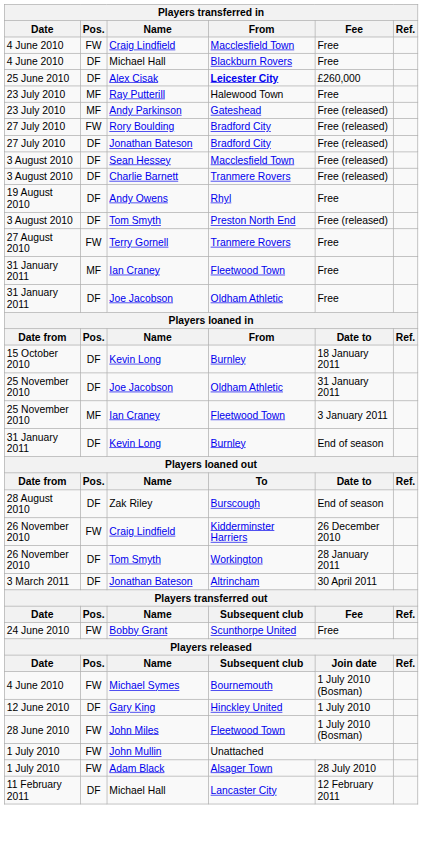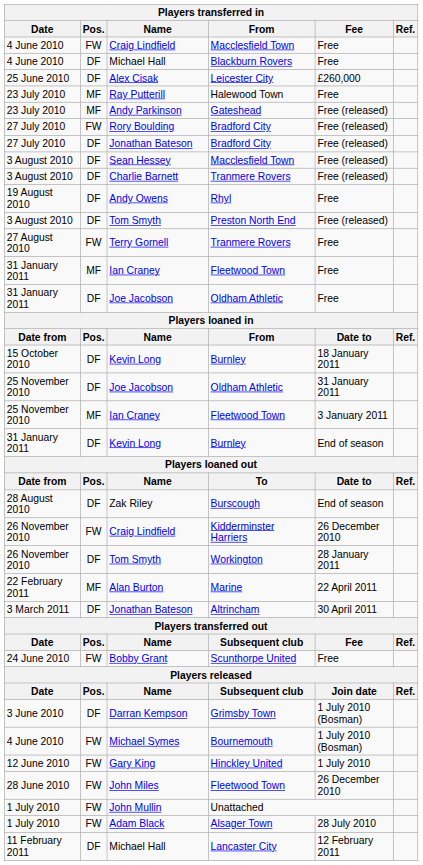 <table class="wikitable" style="font-size:95%;">
 <tr>
 <th colspan="6">Players transferred in</th>
 </tr>
 <tr>
 <th width="120px">Date</th>
 <th width="25px">Pos.</th>
 <th width="175px">Name</th>
 <th width="175px">From</th>
 <th width="125px">Fee</th>
 <th width="25px">Ref.</th>
 </tr>
 <tr>
 <td>4 June 2010</td>
 <td align="center">FW</td>
 <td> <a href='#'>Craig Lindfield</a></td>
 <td> <a href='#'>Macclesfield Town</a></td>
 <td>Free</td>
 <td align="center"></td>
 </tr>
 <tr>
 <td>4 June 2010</td>
 <td align="center">DF</td>
 <td> Michael Hall</td>
 <td> <a href='#'>Blackburn Rovers</a></td>
 <td>Free</td>
 <td align="center"></td>
 </tr>
 <tr>
 <td>25 June 2010</td>
 <td align="center">DF</td>
 <td> <a href='#'>Alex Cisak</a></td>
-<td><strong> <a href='#'>Leicester City</a></strong></td>
+<td> <a href='#'>Leicester City</a></td>
 <td>£260,000</td>
 <td align="center"></td>
 </tr>
 <tr>
 <td>23 July 2010</td>
 <td align="center">MF</td>
 <td> <a href='#'>Ray Putterill</a></td>
 <td> Halewood Town</td>
 <td>Free</td>
 <td align="center"></td>
 </tr>
 <tr>
 <td>23 July 2010</td>
 <td align="center">MF</td>
 <td> <a href='#'>Andy Parkinson</a></td>
 <td> <a href='#'>Gateshead</a></td>
 <td>Free (released)</td>
 <td align="center"></td>
 </tr>
 <tr>
 <td>27 July 2010</td>
 <td align="center">FW</td>
 <td> <a href='#'>Rory Boulding</a></td>
 <td> <a href='#'>Bradford City</a></td>
 <td>Free (released)</td>
 <td align="center"></td>
 </tr>
 <tr>
 <td>27 July 2010</td>
 <td align="center">DF</td>
 <td> <a href='#'>Jonathan Bateson</a></td>
 <td> <a href='#'>Bradford City</a></td>
 <td>Free (released)</td>
 <td align="center"></td>
 </tr>
 <tr>
 <td>3 August 2010</td>
 <td align="center">DF</td>
 <td> <a href='#'>Sean Hessey</a></td>
 <td> <a href='#'>Macclesfield Town</a></td>
 <td>Free (released)</td>
 <td align="center"></td>
 </tr>
 <tr>
 <td>3 August 2010</td>
 <td align="center">DF</td>
 <td> <a href='#'>Charlie Barnett</a></td>
 <td> <a href='#'>Tranmere Rovers</a></td>
 <td>Free (released)</td>
 <td align="center"></td>
 </tr>
 <tr>
 <td>19 August 2010</td>
 <td align="center">DF</td>
 <td> <a href='#'>Andy Owens</a></td>
 <td> <a href='#'>Rhyl</a></td>
 <td>Free</td>
 <td align="center"></td>
 </tr>
 <tr>
 <td>3 August 2010</td>
 <td align="center">DF</td>
 <td> <a href='#'>Tom Smyth</a></td>
 <td> <a href='#'>Preston North End</a></td>
 <td>Free (released)</td>
 <td align="center"></td>
 </tr>
 <tr>
 <td>27 August 2010</td>
 <td align="center">FW</td>
 <td> <a href='#'>Terry Gornell</a></td>
 <td> <a href='#'>Tranmere Rovers</a></td>
 <td>Free</td>
 <td align="center"></td>
 </tr>
 <tr>
 <td>31 January 2011</td>
 <td align="center">MF</td>
 <td> <a href='#'>Ian Craney</a></td>
 <td> <a href='#'>Fleetwood Town</a></td>
 <td>Free</td>
 <td align="center"></td>
 </tr>
 <tr>
 <td>31 January 2011</td>
 <td align="center">DF</td>
 <td> <a href='#'>Joe Jacobson</a></td>
 <td> <a href='#'>Oldham Athletic</a></td>
 <td>Free</td>
 <td align="center"></td>
 </tr>
 <tr>
 <th colspan="6">Players loaned in</th>
 </tr>
 <tr>
 <th>Date from</th>
 <th>Pos.</th>
 <th>Name</th>
 <th>From</th>
 <th>Date to</th>
 <th>Ref.</th>
 </tr>
 <tr>
 <td>15 October 2010</td>
 <td align="center">DF</td>
 <td> <a href='#'>Kevin Long</a></td>
 <td> <a href='#'>Burnley</a></td>
 <td>18 January 2011</td>
 <td align="center"></td>
 </tr>
 <tr>
 <td>25 November 2010</td>
 <td align="center">DF</td>
 <td> <a href='#'>Joe Jacobson</a></td>
 <td> <a href='#'>Oldham Athletic</a></td>
 <td>31 January 2011</td>
 <td align="center"></td>
 </tr>
 <tr>
 <td>25 November 2010</td>
 <td align="center">MF</td>
 <td> <a href='#'>Ian Craney</a></td>
 <td> <a href='#'>Fleetwood Town</a></td>
 <td>3 January 2011</td>
 <td align="center"></td>
 </tr>
 <tr>
 <td>31 January 2011</td>
 <td align="center">DF</td>
 <td> <a href='#'>Kevin Long</a></td>
 <td> <a href='#'>Burnley</a></td>
 <td>End of season</td>
 <td align="center"></td>
 </tr>
 <tr>
 <th colspan="6">Players loaned out</th>
 </tr>
 <tr>
 <th>Date from</th>
 <th>Pos.</th>
 <th>Name</th>
 <th>To</th>
 <th>Date to</th>
 <th>Ref.</th>
 </tr>
 <tr>
 <td>28 August 2010</td>
 <td align="center">DF</td>
 <td> Zak Riley</td>
 <td> <a href='#'>Burscough</a></td>
 <td>End of season</td>
 <td align="center"></td>
 </tr>
 <tr>
 <td>26 November 2010</td>
 <td align="center">FW</td>
 <td> <a href='#'>Craig Lindfield</a></td>
 <td> <a href='#'>Kidderminster Harriers</a></td>
 <td>26 December 2010</td>
 <td align="center"></td>
 </tr>
 <tr>
 <td>26 November 2010</td>
 <td align="center">DF</td>
 <td> <a href='#'>Tom Smyth</a></td>
 <td> <a href='#'>Workington</a></td>
 <td>28 January 2011</td>
 <td align="center"></td>
 </tr>
 <tr>
+<td>22 February 2011</td>
+<td align="center">MF</td>
+<td> <a href='#'>Alan Burton</a></td>
+<td> <a href='#'>Marine</a></td>
+<td>22 April 2011</td>
+<td align="center"></td>
+</tr>
+<tr>
 <td>3 March 2011</td>
 <td align="center">DF</td>
 <td> <a href='#'>Jonathan Bateson</a></td>
 <td> <a href='#'>Altrincham</a></td>
 <td>30 April 2011</td>
 <td align="center"></td>
 </tr>
 <tr>
 <th colspan="6">Players transferred out</th>
 </tr>
 <tr>
 <th>Date</th>
 <th>Pos.</th>
 <th>Name</th>
 <th>Subsequent club</th>
 <th>Fee</th>
 <th>Ref.</th>
 </tr>
 <tr>
 <td>24 June 2010</td>
 <td align="center">FW</td>
 <td> <a href='#'>Bobby Grant</a></td>
 <td> <a href='#'>Scunthorpe United</a></td>
 <td>Free</td>
 <td align="center"></td>
 </tr>
 <tr>
 <th colspan="6">Players released</th>
 </tr>
 <tr>
 <th>Date</th>
 <th>Pos.</th>
 <th>Name</th>
 <th>Subsequent club</th>
 <th>Join date</th>
 <th>Ref.</th>
 </tr>
 <tr>
+<td>3 June 2010</td>
+<td align="center">DF</td>
+<td> <a href='#'>Darran Kempson</a></td>
+<td> <a href='#'>Grimsby Town</a></td>
+<td>1 July 2010 (Bosman)</td>
+<td align="center"></td>
+</tr>
+<tr>
 <td>4 June 2010</td>
 <td align="center">FW</td>
 <td> <a href='#'>Michael Symes</a></td>
 <td> <a href='#'>Bournemouth</a></td>
 <td>1 July 2010 (Bosman)</td>
 <td align="center"></td>
 </tr>
 <tr>
 <td>12 June 2010</td>
-<td align="center">DF</td>
+<td align="center">FW</td>
 <td> <a href='#'>Gary King</a></td>
 <td> <a href='#'>Hinckley United</a></td>
 <td>1 July 2010</td>
 <td align="center"></td>
 </tr>
 <tr>
 <td>28 June 2010</td>
 <td align="center">FW</td>
 <td> <a href='#'>John Miles</a></td>
 <td> <a href='#'>Fleetwood Town</a></td>
-<td>1 July 2010 (Bosman)</td>
+<td>26 December 2010</td>
 <td align="center"></td>
 </tr>
 <tr>
 <td>1 July 2010</td>
 <td align="center">FW</td>
 <td> <a href='#'>John Mullin</a></td>
 <td colspan="2">Unattached</td>
 <td align="center"></td>
 </tr>
 <tr>
 <td>1 July 2010</td>
 <td align="center">FW</td>
 <td> <a href='#'>Adam Black</a></td>
 <td> <a href='#'>Alsager Town</a></td>
 <td>28 July 2010</td>
 <td align="center"></td>
 </tr>
 <tr>
 <td>11 February 2011</td>
 <td align="center">DF</td>
 <td> Michael Hall</td>
 <td> <a href='#'>Lancaster City</a></td>
 <td>12 February 2011</td>
 <td align="center"></td>
 </tr>
 </table>
